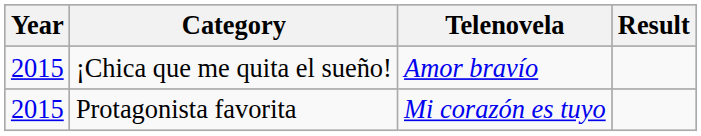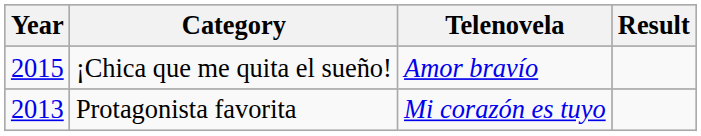 <table class="wikitable">
 <tr>
 <th>Year</th>
 <th>Category</th>
 <th>Telenovela</th>
 <th>Result</th>
 </tr>
 <tr>
 <td><a href='#'>2015</a></td>
 <td>¡Chica que me quita el sueño!</td>
 <td><em><a href='#'>Amor bravío</a></em></td>
 <td></td>
 </tr>
 <tr>
-<td><a href='#'>2015</a></td>
+<td><a href='#'>2013</a></td>
 <td>Protagonista favorita</td>
 <td><em><a href='#'>Mi corazón es tuyo</a></em></td>
 <td></td>
 </tr>
 </table>
